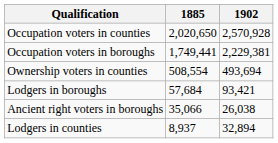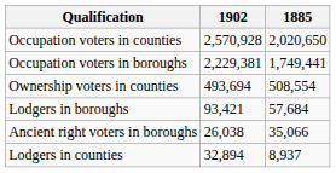 <table class="wikitable">
 <tr>
 <th>Qualification</th>
+<th>1902</th>
 <th>1885</th>
-<th>1902</th>
 </tr>
 <tr>
 <td>Occupation voters in counties</td>
+<td>2,570,928</td>
 <td>2,020,650</td>
-<td>2,570,928</td>
 </tr>
 <tr>
 <td>Occupation voters in boroughs</td>
+<td>2,229,381</td>
 <td>1,749,441</td>
-<td>2,229,381</td>
 </tr>
 <tr>
 <td>Ownership voters in counties</td>
+<td>493,694</td>
 <td>508,554</td>
-<td>493,694</td>
 </tr>
 <tr>
 <td>Lodgers in boroughs</td>
+<td>93,421</td>
 <td>57,684</td>
-<td>93,421</td>
 </tr>
 <tr>
 <td>Ancient right voters in boroughs</td>
+<td>26,038</td>
 <td>35,066</td>
-<td>26,038</td>
 </tr>
 <tr>
 <td>Lodgers in counties</td>
+<td>32,894</td>
 <td>8,937</td>
-<td>32,894</td>
 </tr>
 </table>
